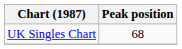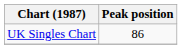 <table class="wikitable">
 <tr>
 <th>Chart (1987)</th>
 <th>Peak position</th>
 </tr>
 <tr>
 <td><a href='#'>UK Singles Chart</a></td>
-<td align="center">68</td>
+<td align="center">86</td>
 </tr>
 <tr>
 </tr>
 </table>
